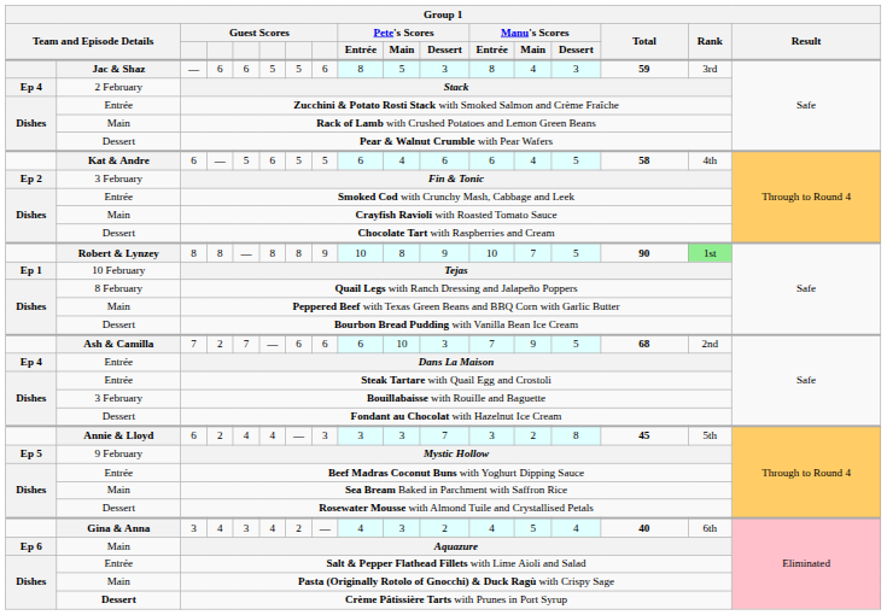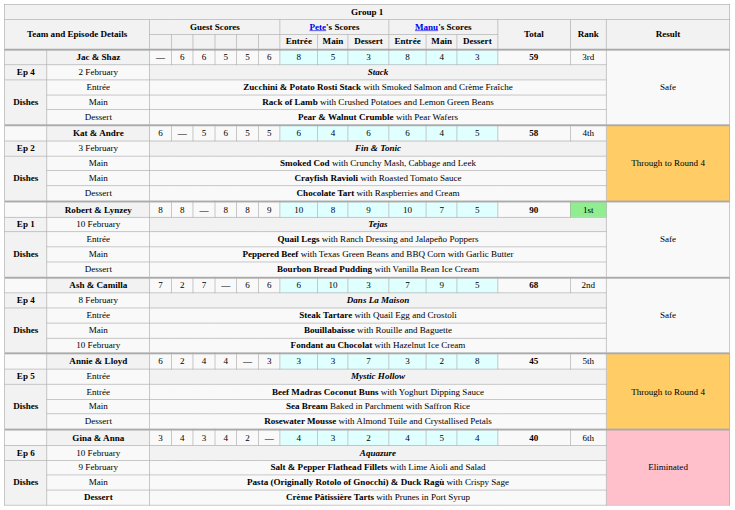 <table class="wikitable plainrowheaders" style="margin:1em auto; text-align:center; font-size:90%; width:80em;">
 <tr>
 <th colspan="20" >Group 1</th>
 </tr>
 <tr>
 <th scope="col" rowspan="2" colspan="2" style="width:20%;">Team and Episode Details</th>
 <th scope="col" colspan="6" style="width:15%;">Guest Scores</th>
 <th scope="col" colspan="3" style="width:15%;"><a href='#'>Pete</a>'s Scores</th>
 <th scope="col" colspan="3" style="width:15%;"><a href='#'>Manu</a>'s Scores</th>
 <th scope="col" rowspan="2" style="width:10%;">Total<br><small></small></th>
 <th scope="col" rowspan="2" style="width:5%;">Rank</th>
 <th scope="col" rowspan="2" style="width:20%;">Result</th>
 </tr>
 <tr>
 <th scope="col" style="width:3%;"></th>
 <th scope="col" style="width:3%;"></th>
 <th scope="col" style="width:3%;"></th>
 <th scope="col" style="width:3%;"></th>
 <th scope="col" style="width:3%;"></th>
 <th scope="col" style="width:3%;"></th>
 <th scope="col">Entrée</th>
 <th scope="col">Main</th>
 <th scope="col">Dessert</th>
 <th scope="col">Entrée</th>
 <th scope="col">Main</th>
 <th scope="col">Dessert</th>
 </tr>
 <tr style="border-top:3px solid #aaa;">
 </tr>
 <tr>
 <th></th>
 <th style="text-align:centre">Jac & Shaz</th>
 <td>—</td>
 <td>6</td>
 <td>6</td>
 <td>5</td>
 <td>5</td>
 <td>6</td>
 <td bgcolor=#E0FFFF>8</td>
 <td bgcolor=#E0FFFF>5</td>
 <td bgcolor=#E0FFFF>3</td>
 <td bgcolor=#E0FFFF>8</td>
 <td bgcolor=#E0FFFF>4</td>
 <td bgcolor=#E0FFFF>3</td>
 <td><strong>59</strong></td>
 <td>3rd</td>
 <td rowspan="5">Safe</td>
 </tr>
 <tr>
 <th>Ep 4</th>
 <td>2 February</td>
 <th colspan="14"><em>Stack</em></th>
 </tr>
 <tr>
 <th rowspan="3">Dishes</th>
 <td>Entrée</td>
 <td colspan="14"><strong>Zucchini & Potato Rosti Stack</strong> with Smoked Salmon and Crème Fraîche</td>
 </tr>
 <tr>
 <td>Main</td>
 <td colspan="14"><strong>Rack of Lamb</strong> with Crushed Potatoes and Lemon Green Beans</td>
 </tr>
 <tr>
 <td>Dessert</td>
 <td colspan="14"><strong>Pear & Walnut Crumble</strong> with Pear Wafers</td>
 </tr>
 <tr style="border-top:3px solid #aaa;">
 <td></td>
 <th style="text-align:centre">Kat & Andre</th>
 <td>6</td>
 <td>—</td>
 <td>5</td>
 <td>6</td>
 <td>5</td>
 <td>5</td>
 <td bgcolor=#E0FFFF>6</td>
 <td bgcolor=#E0FFFF>4</td>
 <td bgcolor=#E0FFFF>6</td>
 <td bgcolor=#E0FFFF>6</td>
 <td bgcolor=#E0FFFF>4</td>
 <td bgcolor=#E0FFFF>5</td>
 <td><strong>58</strong></td>
 <td>4th</td>
 <td rowspan="5" style="background:#FFCC66">Through to Round 4</td>
 </tr>
 <tr>
 <th>Ep 2</th>
 <td>3 February</td>
 <th colspan="14"><em>Fin & Tonic</em></th>
 </tr>
 <tr>
 <th rowspan="3">Dishes</th>
-<td>Entrée</td>
+<td>Main</td>
 <td colspan="14"><strong>Smoked Cod</strong> with Crunchy Mash, Cabbage and Leek</td>
 </tr>
 <tr>
 <td>Main</td>
 <td colspan="14"><strong>Crayfish Ravioli</strong> with Roasted Tomato Sauce</td>
 </tr>
 <tr>
 <td>Dessert</td>
 <td colspan="14"><strong>Chocolate Tart</strong> with Raspberries and Cream</td>
 </tr>
 <tr style="border-top:3px solid #aaa;">
 <td></td>
 <th style="text-align:centre">Robert & Lynzey</th>
 <td>8</td>
 <td>8</td>
 <td>—</td>
 <td>8</td>
 <td>8</td>
 <td>9</td>
 <td bgcolor=#E0FFFF>10</td>
 <td bgcolor=#E0FFFF>8</td>
 <td bgcolor=#E0FFFF>9</td>
 <td bgcolor=#E0FFFF>10</td>
 <td bgcolor=#E0FFFF>7</td>
 <td bgcolor=#E0FFFF>5</td>
 <td><strong>90</strong></td>
 <td style="background:lightgreen">1st</td>
 <td rowspan="5">Safe</td>
 </tr>
 <tr>
 <th>Ep 1</th>
 <td>10 February</td>
 <th colspan="14"><em>Tejas</em></th>
 </tr>
 <tr>
 <th rowspan="3">Dishes</th>
-<td>8 February</td>
+<td>Entrée</td>
 <td colspan="14"><strong>Quail Legs</strong> with Ranch Dressing and Jalapeño Poppers</td>
 </tr>
 <tr>
 <td>Main</td>
 <td colspan="14"><strong>Peppered Beef</strong> with Texas Green Beans and BBQ Corn with Garlic Butter</td>
 </tr>
 <tr>
 <td>Dessert</td>
 <td colspan="14"><strong>Bourbon Bread Pudding</strong> with Vanilla Bean Ice Cream</td>
 </tr>
 <tr style="border-top:3px solid #aaa;">
 <td></td>
 <th style="text-align:centre">Ash & Camilla</th>
 <td>7</td>
 <td>2</td>
 <td>7</td>
 <td>—</td>
 <td>6</td>
 <td>6</td>
 <td bgcolor=#E0FFFF>6</td>
 <td bgcolor=#E0FFFF>10</td>
 <td bgcolor=#E0FFFF>3</td>
 <td bgcolor=#E0FFFF>7</td>
 <td bgcolor=#E0FFFF>9</td>
 <td bgcolor=#E0FFFF>5</td>
 <td><strong>68</strong></td>
 <td>2nd</td>
 <td rowspan="5">Safe</td>
 </tr>
 <tr>
 <th>Ep 4</th>
-<td>Entrée</td>
+<td>8 February</td>
 <th colspan="14"><em>Dans La Maison</em></th>
 </tr>
 <tr>
 <th rowspan="3">Dishes</th>
 <td>Entrée</td>
 <td colspan="14"><strong>Steak Tartare</strong> with Quail Egg and Crostoli</td>
 </tr>
 <tr>
-<td>3 February</td>
+<td>Main</td>
 <td colspan="14"><strong>Bouillabaisse</strong> with Rouille and Baguette</td>
 </tr>
 <tr>
-<td>Dessert</td>
+<td>10 February</td>
 <td colspan="14"><strong>Fondant au Chocolat</strong> with Hazelnut Ice Cream</td>
 </tr>
 <tr style="border-top:3px solid #aaa;">
 <td></td>
 <th style="text-align:centre">Annie & Lloyd</th>
 <td>6</td>
 <td>2</td>
 <td>4</td>
 <td>4</td>
 <td>—</td>
 <td>3</td>
 <td bgcolor=#E0FFFF>3</td>
 <td bgcolor=#E0FFFF>3</td>
 <td bgcolor=#E0FFFF>7</td>
 <td bgcolor=#E0FFFF>3</td>
 <td bgcolor=#E0FFFF>2</td>
 <td bgcolor=#E0FFFF>8</td>
 <td><strong>45</strong></td>
 <td>5th</td>
 <td rowspan="5" style="background:#FFCC66">Through to Round 4</td>
 </tr>
 <tr>
 <th>Ep 5</th>
-<td>9 February</td>
+<td>Entrée</td>
 <th colspan="14"><em>Mystic Hollow</em></th>
 </tr>
 <tr>
 <th rowspan="3">Dishes</th>
 <td>Entrée</td>
 <td colspan="14"><strong>Beef Madras Coconut Buns</strong> with Yoghurt Dipping Sauce</td>
 </tr>
 <tr>
 <td>Main</td>
 <td colspan="14"><strong>Sea Bream</strong> Baked in Parchment with Saffron Rice</td>
 </tr>
 <tr>
 <td>Dessert</td>
 <td colspan="14"><strong>Rosewater Mousse</strong> with Almond Tuile and Crystallised Petals</td>
 </tr>
 <tr style="border-top:3px solid #aaa;">
 <td></td>
 <th style="text-align:centre">Gina & Anna</th>
 <td>3</td>
 <td>4</td>
 <td>3</td>
 <td>4</td>
 <td>2</td>
 <td>—</td>
 <td bgcolor=#E0FFFF>4</td>
 <td bgcolor=#E0FFFF>3</td>
 <td bgcolor=#E0FFFF>2</td>
 <td bgcolor=#E0FFFF>4</td>
 <td bgcolor=#E0FFFF>5</td>
 <td bgcolor=#E0FFFF>4</td>
 <td><strong>40</strong></td>
 <td>6th</td>
 <td style="background:pink" rowspan="5">Eliminated</td>
 </tr>
 <tr>
 <th>Ep 6</th>
-<td>Main</td>
+<td>10 February</td>
 <th colspan="14"><em>Aquazure</em></th>
 </tr>
 <tr>
 <th rowspan="3">Dishes</th>
-<td>Entrée</td>
+<td>9 February</td>
 <td colspan="14"><strong>Salt & Pepper Flathead Fillets</strong> with Lime Aioli and Salad</td>
 </tr>
 <tr>
 <td>Main</td>
 <td colspan="14"><strong>Pasta (Originally Rotolo of Gnocchi) & Duck Ragù</strong> with Crispy Sage</td>
 </tr>
 <tr>
 <td><strong>Dessert</strong></td>
 <td colspan="14"><strong>Crème Pâtissière Tarts</strong> with Prunes in Port Syrup</td>
 </tr>
 </table>
